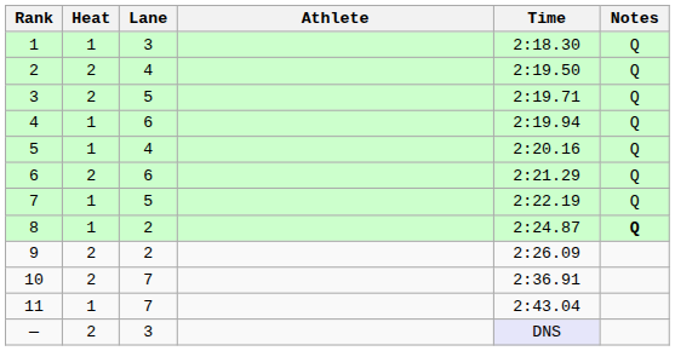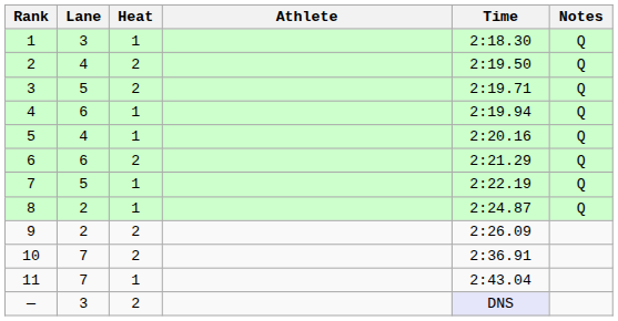 <table class="wikitable" style="text-align:center">
 <tr>
 <th width=40>Rank</th>
+<th width=40>Lane</th>
 <th width=40>Heat</th>
-<th width=40>Lane</th>
 <th width=250>Athlete</th>
 <th width=80>Time</th>
 <th width=50>Notes</th>
 </tr>
 <tr bgcolor=ccffcc>
 <td>1</td>
+<td>3</td>
 <td>1</td>
-<td>3</td>
 <td align=left></td>
 <td>2:18.30</td>
 <td>Q</td>
 </tr>
 <tr bgcolor=ccffcc>
 <td>2</td>
+<td>4</td>
 <td>2</td>
-<td>4</td>
 <td align=left></td>
 <td>2:19.50</td>
 <td>Q</td>
 </tr>
 <tr bgcolor=ccffcc>
 <td>3</td>
+<td>5</td>
 <td>2</td>
-<td>5</td>
 <td align=left></td>
 <td>2:19.71</td>
 <td>Q</td>
 </tr>
 <tr bgcolor=ccffcc>
 <td>4</td>
+<td>6</td>
 <td>1</td>
-<td>6</td>
 <td align=left></td>
 <td>2:19.94</td>
 <td>Q</td>
 </tr>
 <tr bgcolor=ccffcc>
 <td>5</td>
+<td>4</td>
 <td>1</td>
-<td>4</td>
 <td align=left></td>
 <td>2:20.16</td>
 <td>Q</td>
 </tr>
 <tr bgcolor=ccffcc>
 <td>6</td>
+<td>6</td>
 <td>2</td>
-<td>6</td>
 <td align=left></td>
 <td>2:21.29</td>
 <td>Q</td>
 </tr>
 <tr bgcolor=ccffcc>
 <td>7</td>
+<td>5</td>
 <td>1</td>
-<td>5</td>
 <td align=left></td>
 <td>2:22.19</td>
 <td>Q</td>
 </tr>
 <tr bgcolor=ccffcc>
 <td>8</td>
+<td>2</td>
 <td>1</td>
-<td>2</td>
 <td align=left></td>
 <td>2:24.87</td>
-<td><strong>Q</strong></td>
+<td>Q</td>
 </tr>
 <tr>
 <td>9</td>
 <td>2</td>
 <td>2</td>
 <td align=left></td>
 <td>2:26.09</td>
 <td></td>
 </tr>
 <tr>
 <td>10</td>
+<td>7</td>
 <td>2</td>
-<td>7</td>
 <td align=left></td>
 <td>2:36.91</td>
 <td></td>
 </tr>
 <tr>
 <td>11</td>
+<td>7</td>
 <td>1</td>
-<td>7</td>
 <td align=left></td>
 <td>2:43.04</td>
 <td></td>
 </tr>
 <tr>
 <td>—</td>
+<td>3</td>
 <td>2</td>
-<td>3</td>
 <td align=left></td>
 <td style="background: lavender;">DNS</td>
 <td></td>
 </tr>
 </table>
